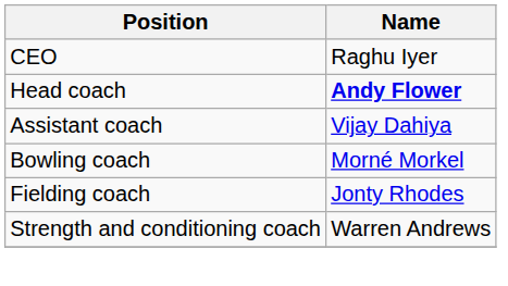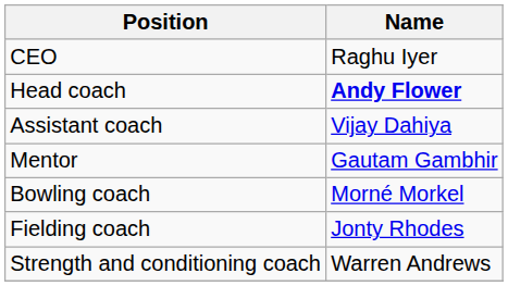 <table class="wikitable">
 <tr>
 <th>Position</th>
 <th>Name</th>
 </tr>
 <tr>
 <td>CEO</td>
 <td>Raghu Iyer</td>
 </tr>
 <tr>
 <td>Head coach</td>
 <td><strong><a href='#'>Andy Flower</a></strong></td>
 </tr>
 <tr>
 <td>Assistant coach</td>
 <td><a href='#'>Vijay Dahiya</a></td>
 </tr>
 <tr>
+<td>Mentor</td>
+<td><a href='#'>Gautam Gambhir</a></td>
+</tr>
+<tr>
 <td>Bowling coach</td>
 <td><a href='#'>Morné Morkel</a></td>
 </tr>
 <tr>
 <td>Fielding coach</td>
 <td><a href='#'>Jonty Rhodes</a></td>
 </tr>
 <tr>
 <td>Strength and conditioning coach</td>
 <td>Warren Andrews</td>
 </tr>
 <tr>
 </tr>
 </table>
